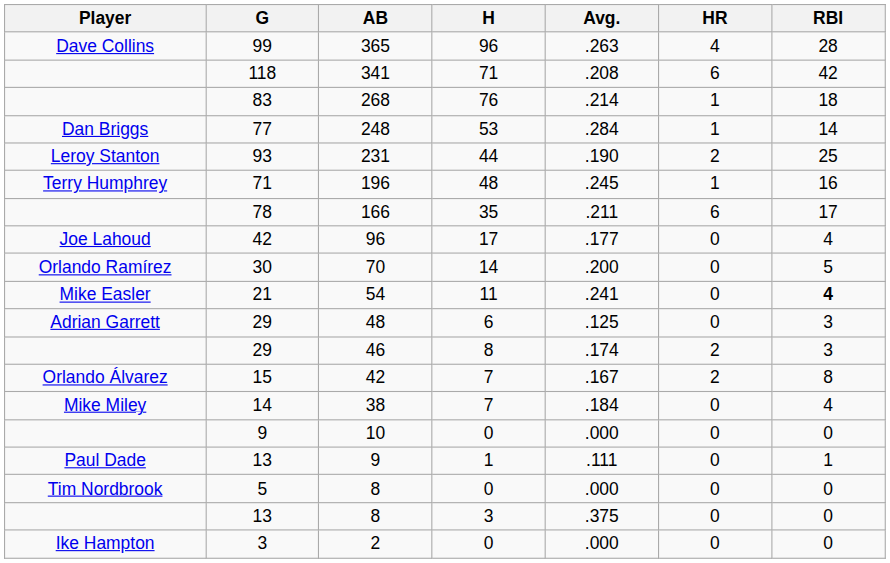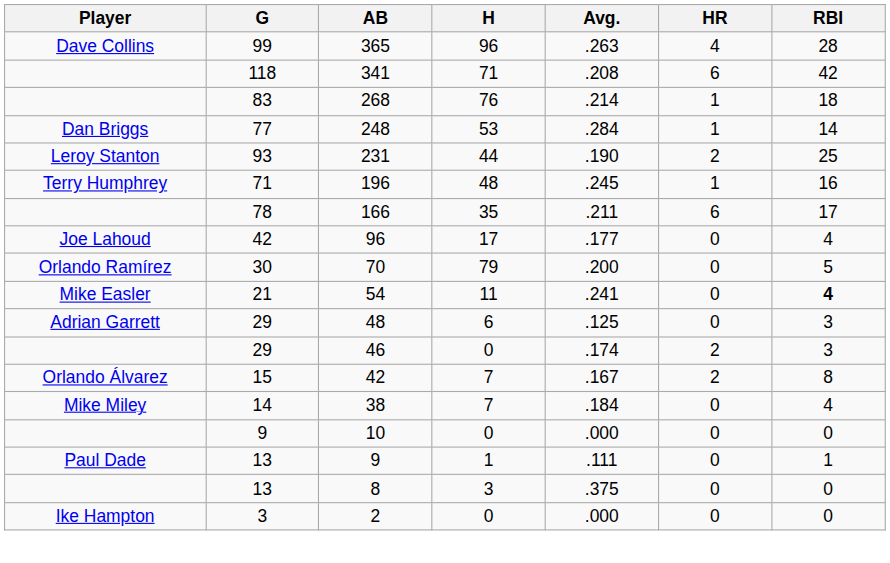 <table class="wikitable sortable">
 <tr>
 <th bgcolor="#DDDDFF" width="16%">Player</th>
 <th bgcolor="#DDDDFF" width="9%">G</th>
 <th bgcolor="#DDDDFF" width="9%">AB</th>
 <th bgcolor="#DDDDFF" width="9%">H</th>
 <th bgcolor="#DDDDFF" width="9%">Avg.</th>
 <th bgcolor="#DDDDFF" width="9%">HR</th>
 <th bgcolor="#DDDDFF" width="9%">RBI</th>
 </tr>
 <tr align="center">
 <td><a href='#'>Dave Collins</a></td>
 <td>99</td>
 <td>365</td>
 <td>96</td>
 <td>.263</td>
 <td>4</td>
 <td>28</td>
 </tr>
 <tr align=center>
 <td></td>
 <td>118</td>
 <td>341</td>
 <td>71</td>
 <td>.208</td>
 <td>6</td>
 <td>42</td>
 </tr>
 <tr align="center">
 <td></td>
 <td>83</td>
 <td>268</td>
 <td>76</td>
 <td>.214</td>
 <td>1</td>
 <td>18</td>
 </tr>
 <tr align="center">
 <td><a href='#'>Dan Briggs</a></td>
 <td>77</td>
 <td>248</td>
 <td>53</td>
 <td>.284</td>
 <td>1</td>
 <td>14</td>
 </tr>
 <tr align=center>
 <td><a href='#'>Leroy Stanton</a></td>
 <td>93</td>
 <td>231</td>
 <td>44</td>
 <td>.190</td>
 <td>2</td>
 <td>25</td>
 </tr>
 <tr align=center>
 <td><a href='#'>Terry Humphrey</a></td>
 <td>71</td>
 <td>196</td>
 <td>48</td>
 <td>.245</td>
 <td>1</td>
 <td>16</td>
 </tr>
 <tr align=center>
 <td></td>
 <td>78</td>
 <td>166</td>
 <td>35</td>
 <td>.211</td>
 <td>6</td>
 <td>17</td>
 </tr>
 <tr align="center">
 <td><a href='#'>Joe Lahoud</a></td>
 <td>42</td>
 <td>96</td>
 <td>17</td>
 <td>.177</td>
 <td>0</td>
 <td>4</td>
 </tr>
 <tr align=center>
 <td><a href='#'>Orlando Ramírez</a></td>
 <td>30</td>
 <td>70</td>
-<td>14</td>
+<td>79</td>
 <td>.200</td>
 <td>0</td>
 <td>5</td>
 </tr>
 <tr align=center>
 <td><a href='#'>Mike Easler</a></td>
 <td>21</td>
 <td>54</td>
 <td>11</td>
 <td>.241</td>
 <td>0</td>
 <td><strong>4</strong></td>
 </tr>
 <tr align=center>
 <td><a href='#'>Adrian Garrett</a></td>
 <td>29</td>
 <td>48</td>
 <td>6</td>
 <td>.125</td>
 <td>0</td>
 <td>3</td>
 </tr>
 <tr align=center>
 <td></td>
 <td>29</td>
 <td>46</td>
-<td>8</td>
+<td>0</td>
 <td>.174</td>
 <td>2</td>
 <td>3</td>
 </tr>
 <tr align="center">
 <td><a href='#'>Orlando Álvarez</a></td>
 <td>15</td>
 <td>42</td>
 <td>7</td>
 <td>.167</td>
 <td>2</td>
 <td>8</td>
 </tr>
 <tr align=center>
 <td><a href='#'>Mike Miley</a></td>
 <td>14</td>
 <td>38</td>
 <td>7</td>
 <td>.184</td>
 <td>0</td>
 <td>4</td>
 </tr>
 <tr align=center>
 <td></td>
 <td>9</td>
 <td>10</td>
 <td>0</td>
 <td>.000</td>
 <td>0</td>
 <td>0</td>
 </tr>
 <tr align="center">
 <td><a href='#'>Paul Dade</a></td>
 <td>13</td>
 <td>9</td>
 <td>1</td>
 <td>.111</td>
 <td>0</td>
 <td>1</td>
 </tr>
 <tr align=center>
-<td><a href='#'>Tim Nordbrook</a></td>
-<td>5</td>
-<td>8</td>
-<td>0</td>
-<td>.000</td>
-<td>0</td>
-<td>0</td>
-</tr>
-<tr align=center>
 <td></td>
 <td>13</td>
 <td>8</td>
 <td>3</td>
 <td>.375</td>
 <td>0</td>
 <td>0</td>
 </tr>
 <tr align="center">
 <td><a href='#'>Ike Hampton</a></td>
 <td>3</td>
 <td>2</td>
 <td>0</td>
 <td>.000</td>
 <td>0</td>
 <td>0</td>
 </tr>
 </table>
